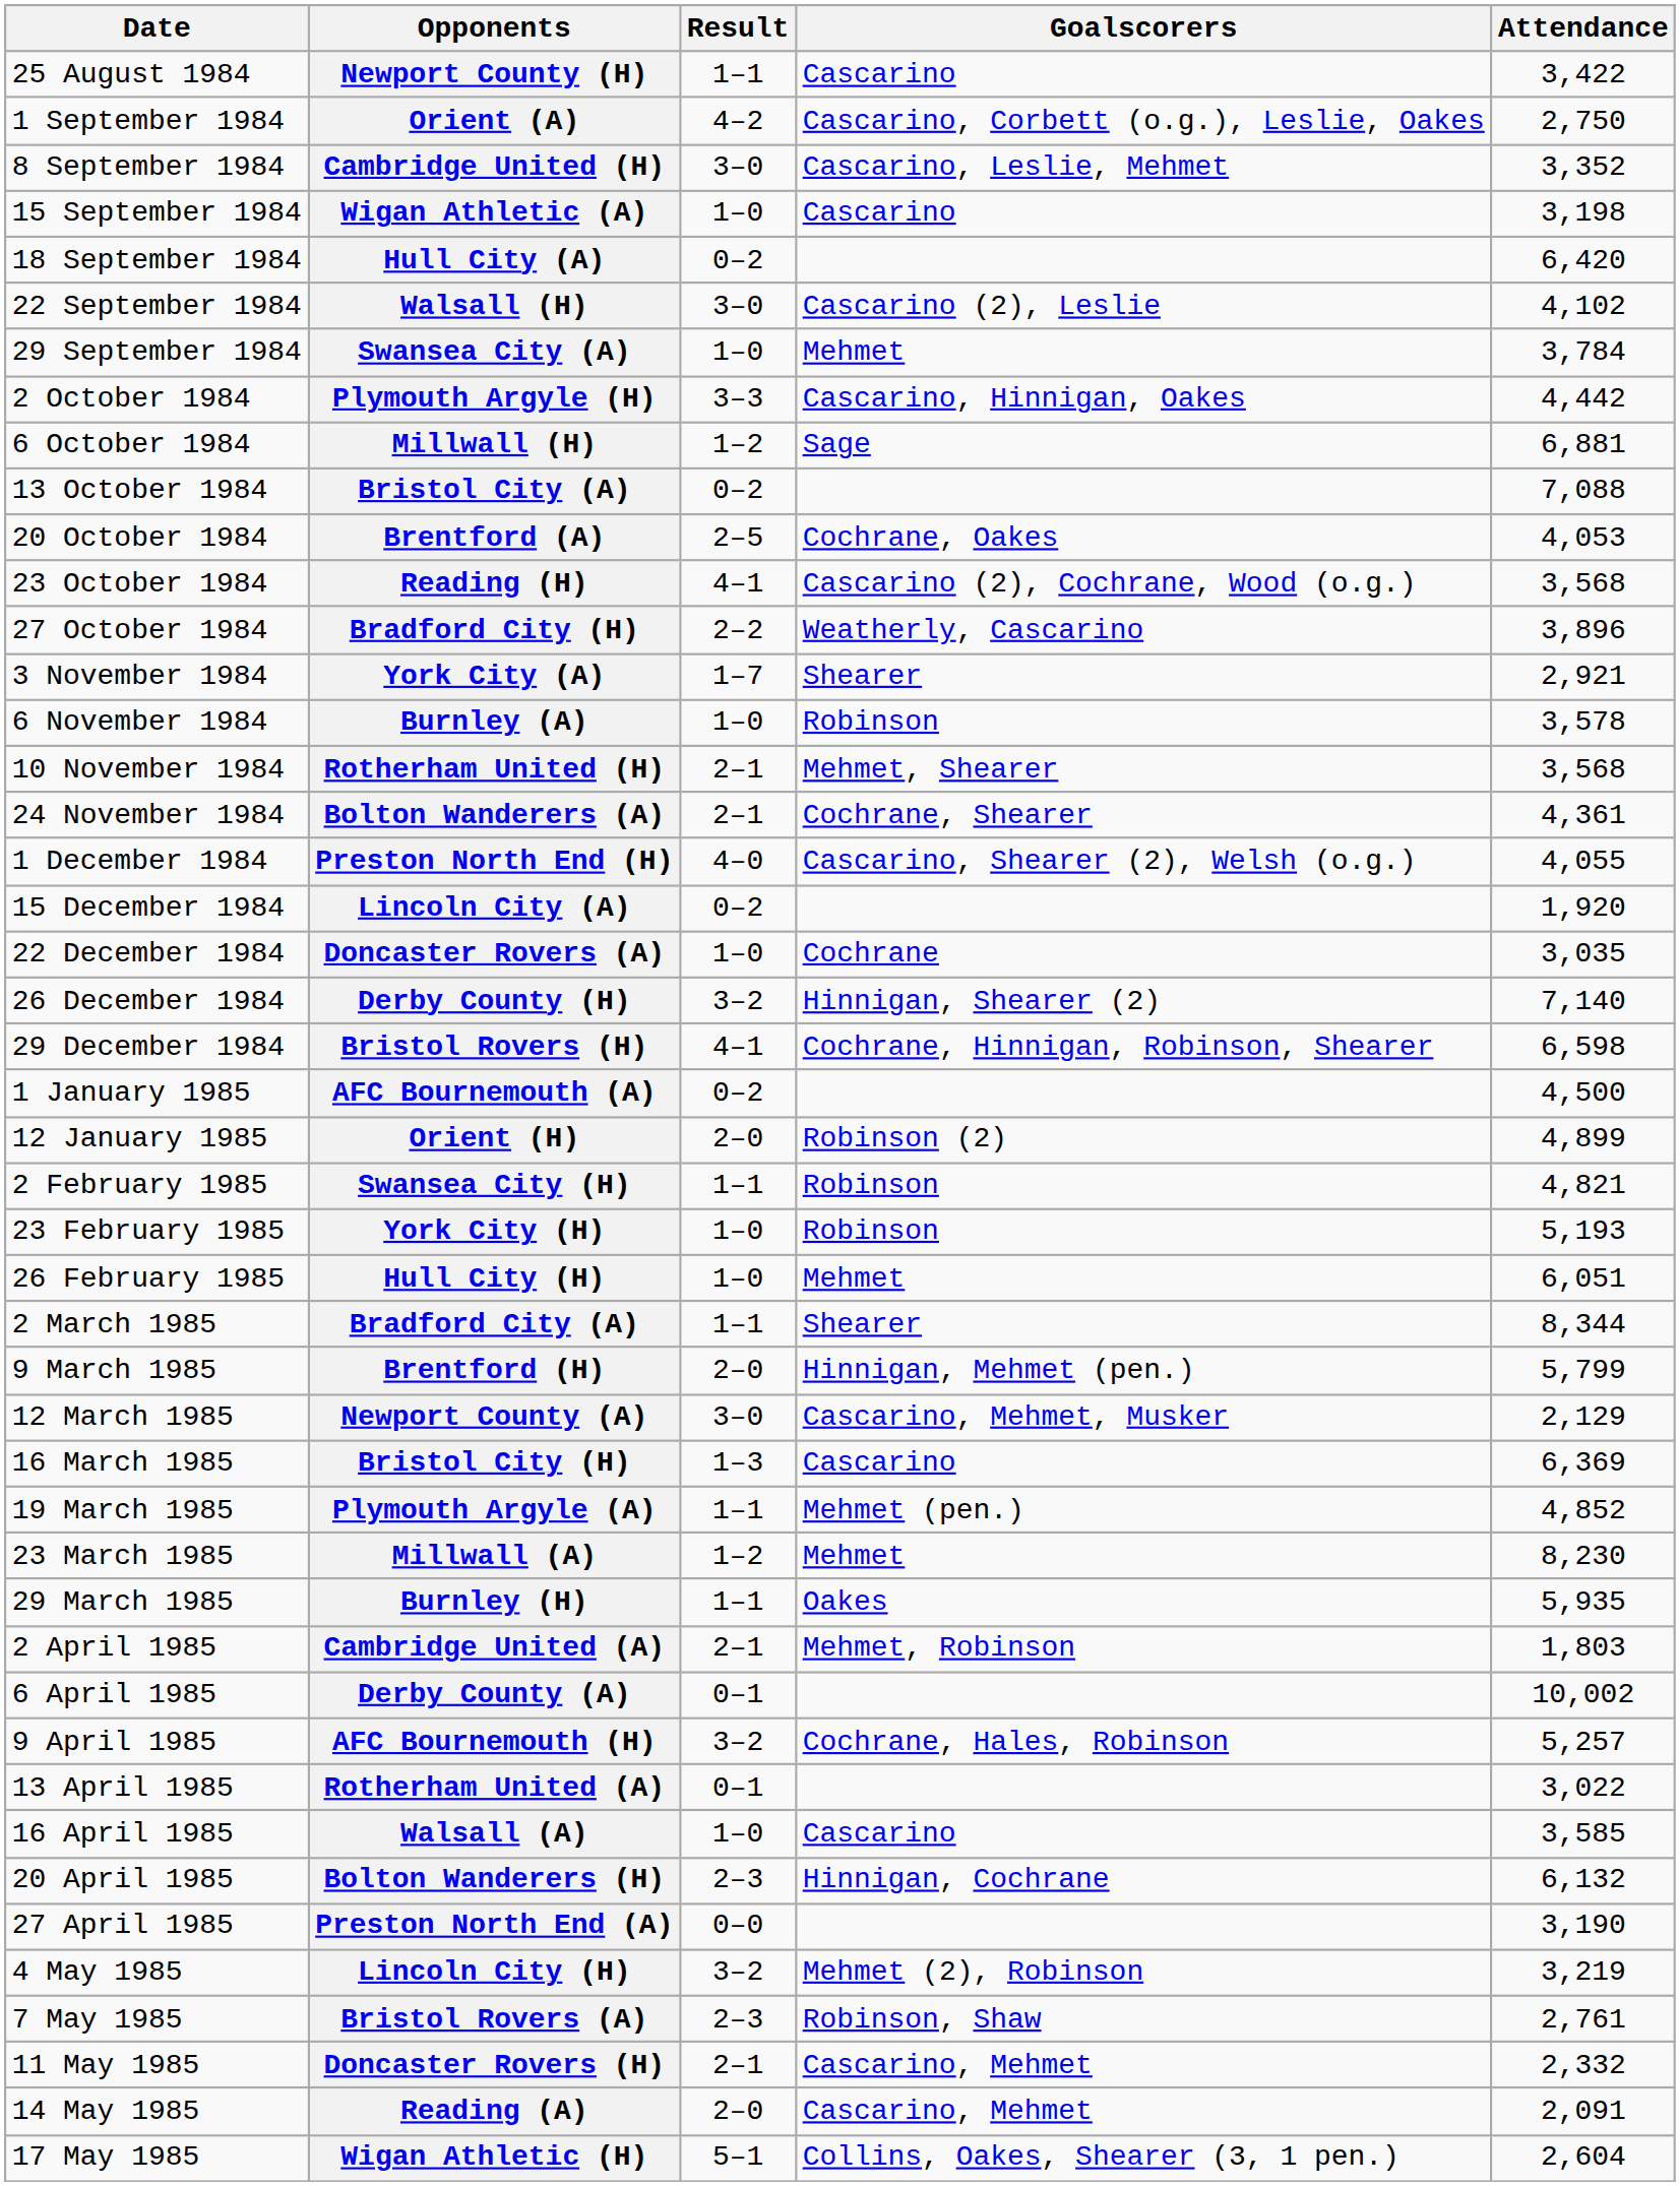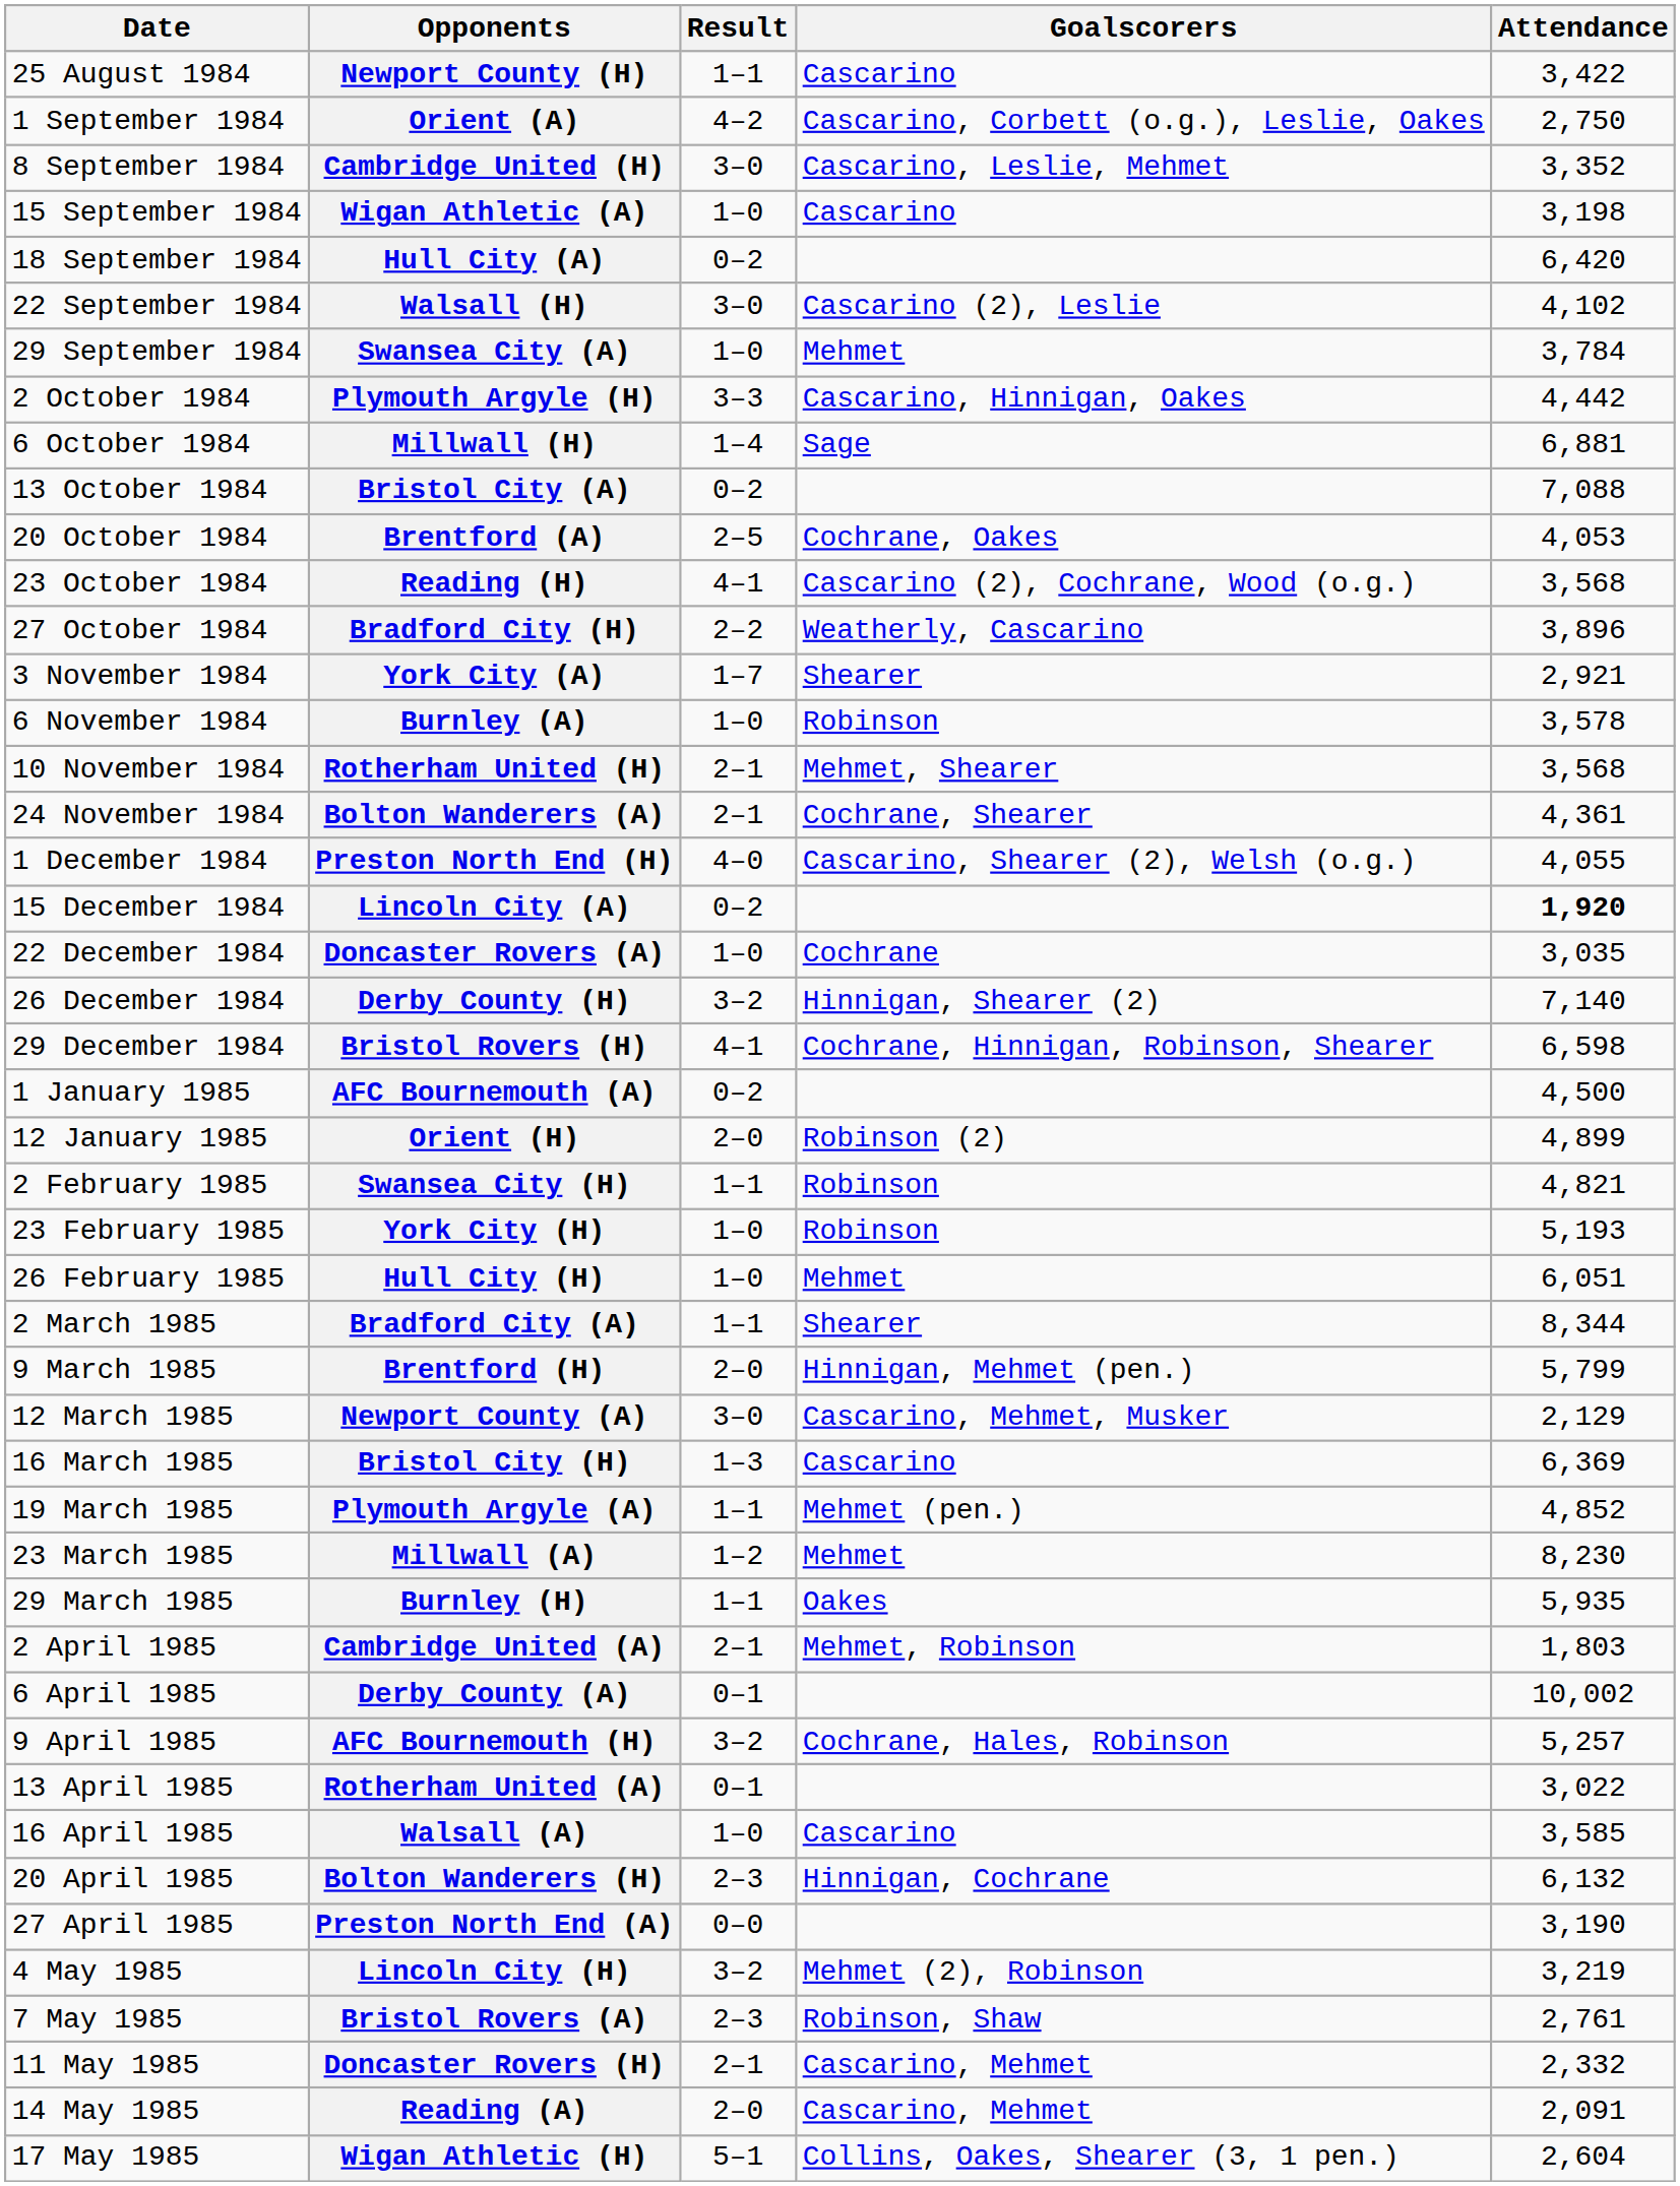 <table class="wikitable plainrowheaders sortable">
 <tr>
 <th scope=col>Date</th>
 <th scope=col>Opponents</th>
 <th scope=col>Result</th>
 <th scope=col class=unsortable>Goalscorers</th>
 <th scope=col>Attendance</th>
 </tr>
 <tr>
 <td>25 August 1984</td>
 <th scope=row><a href='#'>Newport County</a> (H)</th>
 <td align=center>1–1</td>
 <td><a href='#'>Cascarino</a></td>
 <td align=center>3,422</td>
 </tr>
 <tr>
 <td>1 September 1984</td>
 <th scope=row><a href='#'>Orient</a> (A)</th>
 <td align=center>4–2</td>
 <td><a href='#'>Cascarino</a>, <a href='#'>Corbett</a> (o.g.), <a href='#'>Leslie</a>, <a href='#'>Oakes</a></td>
 <td align=center>2,750</td>
 </tr>
 <tr>
 <td>8 September 1984</td>
 <th scope=row><a href='#'>Cambridge United</a> (H)</th>
 <td align=center>3–0</td>
 <td><a href='#'>Cascarino</a>, <a href='#'>Leslie</a>, <a href='#'>Mehmet</a></td>
 <td align=center>3,352</td>
 </tr>
 <tr>
 <td>15 September 1984</td>
 <th scope=row><a href='#'>Wigan Athletic</a> (A)</th>
 <td align=center>1–0</td>
 <td><a href='#'>Cascarino</a></td>
 <td align=center>3,198</td>
 </tr>
 <tr>
 <td>18 September 1984</td>
 <th scope=row><a href='#'>Hull City</a> (A)</th>
 <td align=center>0–2</td>
 <td></td>
 <td align=center>6,420</td>
 </tr>
 <tr>
 <td>22 September 1984</td>
 <th scope=row><a href='#'>Walsall</a> (H)</th>
 <td align=center>3–0</td>
 <td><a href='#'>Cascarino</a> (2), <a href='#'>Leslie</a></td>
 <td align=center>4,102</td>
 </tr>
 <tr>
 <td>29 September 1984</td>
 <th scope=row><a href='#'>Swansea City</a> (A)</th>
 <td align=center>1–0</td>
 <td><a href='#'>Mehmet</a></td>
 <td align=center>3,784</td>
 </tr>
 <tr>
 <td>2 October 1984</td>
 <th scope=row><a href='#'>Plymouth Argyle</a> (H)</th>
 <td align=center>3–3</td>
 <td><a href='#'>Cascarino</a>, <a href='#'>Hinnigan</a>, <a href='#'>Oakes</a></td>
 <td align=center>4,442</td>
 </tr>
 <tr>
 <td>6 October 1984</td>
 <th scope=row><a href='#'>Millwall</a> (H)</th>
-<td align=center>1–2</td>
+<td align=center>1–4</td>
 <td><a href='#'>Sage</a></td>
 <td align=center>6,881</td>
 </tr>
 <tr>
 <td>13 October 1984</td>
 <th scope=row><a href='#'>Bristol City</a> (A)</th>
 <td align=center>0–2</td>
 <td></td>
 <td align=center>7,088</td>
 </tr>
 <tr>
 <td>20 October 1984</td>
 <th scope=row><a href='#'>Brentford</a> (A)</th>
 <td align=center>2–5</td>
 <td><a href='#'>Cochrane</a>, <a href='#'>Oakes</a></td>
 <td align=center>4,053</td>
 </tr>
 <tr>
 <td>23 October 1984</td>
 <th scope=row><a href='#'>Reading</a> (H)</th>
 <td align=center>4–1</td>
 <td><a href='#'>Cascarino</a> (2), <a href='#'>Cochrane</a>, <a href='#'>Wood</a> (o.g.)</td>
 <td align=center>3,568</td>
 </tr>
 <tr>
 <td>27 October 1984</td>
 <th scope=row><a href='#'>Bradford City</a> (H)</th>
 <td align=center>2–2</td>
 <td><a href='#'>Weatherly</a>, <a href='#'>Cascarino</a></td>
 <td align=center>3,896</td>
 </tr>
 <tr>
 <td>3 November 1984</td>
 <th scope=row><a href='#'>York City</a> (A)</th>
 <td align=center>1–7</td>
 <td><a href='#'>Shearer</a></td>
 <td align=center>2,921</td>
 </tr>
 <tr>
 <td>6 November 1984</td>
 <th scope=row><a href='#'>Burnley</a> (A)</th>
 <td align=center>1–0</td>
 <td><a href='#'>Robinson</a></td>
 <td align=center>3,578</td>
 </tr>
 <tr>
 <td>10 November 1984</td>
 <th scope=row><a href='#'>Rotherham United</a> (H)</th>
 <td align=center>2–1</td>
 <td><a href='#'>Mehmet</a>, <a href='#'>Shearer</a></td>
 <td align=center>3,568</td>
 </tr>
 <tr>
 <td>24 November 1984</td>
 <th scope=row><a href='#'>Bolton Wanderers</a> (A)</th>
 <td align=center>2–1</td>
 <td><a href='#'>Cochrane</a>, <a href='#'>Shearer</a></td>
 <td align=center>4,361</td>
 </tr>
 <tr>
 <td>1 December 1984</td>
 <th scope=row><a href='#'>Preston North End</a> (H)</th>
 <td align=center>4–0</td>
 <td><a href='#'>Cascarino</a>, <a href='#'>Shearer</a> (2), <a href='#'>Welsh</a> (o.g.)</td>
 <td align=center>4,055</td>
 </tr>
 <tr>
 <td>15 December 1984</td>
 <th scope=row><a href='#'>Lincoln City</a> (A)</th>
 <td align=center>0–2</td>
 <td></td>
-<td align=center>1,920</td>
+<td align=center><strong>1,920</strong></td>
 </tr>
 <tr>
 <td>22 December 1984</td>
 <th scope=row><a href='#'>Doncaster Rovers</a> (A)</th>
 <td align=center>1–0</td>
 <td><a href='#'>Cochrane</a></td>
 <td align=center>3,035</td>
 </tr>
 <tr>
 <td>26 December 1984</td>
 <th scope=row><a href='#'>Derby County</a> (H)</th>
 <td align=center>3–2</td>
 <td><a href='#'>Hinnigan</a>, <a href='#'>Shearer</a> (2)</td>
 <td align=center>7,140</td>
 </tr>
 <tr>
 <td>29 December 1984</td>
 <th scope=row><a href='#'>Bristol Rovers</a> (H)</th>
 <td align=center>4–1</td>
 <td><a href='#'>Cochrane</a>, <a href='#'>Hinnigan</a>, <a href='#'>Robinson</a>, <a href='#'>Shearer</a></td>
 <td align=center>6,598</td>
 </tr>
 <tr>
 <td>1 January 1985</td>
 <th scope=row><a href='#'>AFC Bournemouth</a> (A)</th>
 <td align=center>0–2</td>
 <td></td>
 <td align=center>4,500</td>
 </tr>
 <tr>
 <td>12 January 1985</td>
 <th scope=row><a href='#'>Orient</a> (H)</th>
 <td align=center>2–0</td>
 <td><a href='#'>Robinson</a> (2)</td>
 <td align=center>4,899</td>
 </tr>
 <tr>
 <td>2 February 1985</td>
 <th scope=row><a href='#'>Swansea City</a> (H)</th>
 <td align=center>1–1</td>
 <td><a href='#'>Robinson</a></td>
 <td align=center>4,821</td>
 </tr>
 <tr>
 <td>23 February 1985</td>
 <th scope=row><a href='#'>York City</a> (H)</th>
 <td align=center>1–0</td>
 <td><a href='#'>Robinson</a></td>
 <td align=center>5,193</td>
 </tr>
 <tr>
 <td>26 February 1985</td>
 <th scope=row><a href='#'>Hull City</a> (H)</th>
 <td align=center>1–0</td>
 <td><a href='#'>Mehmet</a></td>
 <td align=center>6,051</td>
 </tr>
 <tr>
 <td>2 March 1985</td>
 <th scope=row><a href='#'>Bradford City</a> (A)</th>
 <td align=center>1–1</td>
 <td><a href='#'>Shearer</a></td>
 <td align=center>8,344</td>
 </tr>
 <tr>
 <td>9 March 1985</td>
 <th scope=row><a href='#'>Brentford</a> (H)</th>
 <td align=center>2–0</td>
 <td><a href='#'>Hinnigan</a>, <a href='#'>Mehmet</a> (pen.)</td>
 <td align=center>5,799</td>
 </tr>
 <tr>
 <td>12 March 1985</td>
 <th scope=row><a href='#'>Newport County</a> (A)</th>
 <td align=center>3–0</td>
 <td><a href='#'>Cascarino</a>, <a href='#'>Mehmet</a>, <a href='#'>Musker</a></td>
 <td align=center>2,129</td>
 </tr>
 <tr>
 <td>16 March 1985</td>
 <th scope=row><a href='#'>Bristol City</a> (H)</th>
 <td align=center>1–3</td>
 <td><a href='#'>Cascarino</a></td>
 <td align=center>6,369</td>
 </tr>
 <tr>
 <td>19 March 1985</td>
 <th scope=row><a href='#'>Plymouth Argyle</a> (A)</th>
 <td align=center>1–1</td>
 <td><a href='#'>Mehmet</a> (pen.)</td>
 <td align=center>4,852</td>
 </tr>
 <tr>
 <td>23 March 1985</td>
 <th scope=row><a href='#'>Millwall</a> (A)</th>
 <td align=center>1–2</td>
 <td><a href='#'>Mehmet</a></td>
 <td align=center>8,230</td>
 </tr>
 <tr>
 <td>29 March 1985</td>
 <th scope=row><a href='#'>Burnley</a> (H)</th>
 <td align=center>1–1</td>
 <td><a href='#'>Oakes</a></td>
 <td align=center>5,935</td>
 </tr>
 <tr>
 <td>2 April 1985</td>
 <th scope=row><a href='#'>Cambridge United</a> (A)</th>
 <td align=center>2–1</td>
 <td><a href='#'>Mehmet</a>, <a href='#'>Robinson</a></td>
 <td align=center>1,803</td>
 </tr>
 <tr>
 <td>6 April 1985</td>
 <th scope=row><a href='#'>Derby County</a> (A)</th>
 <td align=center>0–1</td>
 <td></td>
 <td align=center>10,002</td>
 </tr>
 <tr>
 <td>9 April 1985</td>
 <th scope=row><a href='#'>AFC Bournemouth</a> (H)</th>
 <td align=center>3–2</td>
 <td><a href='#'>Cochrane</a>, <a href='#'>Hales</a>, <a href='#'>Robinson</a></td>
 <td align=center>5,257</td>
 </tr>
 <tr>
 <td>13 April 1985</td>
 <th scope=row><a href='#'>Rotherham United</a> (A)</th>
 <td align=center>0–1</td>
 <td></td>
 <td align=center>3,022</td>
 </tr>
 <tr>
 <td>16 April 1985</td>
 <th scope=row><a href='#'>Walsall</a> (A)</th>
 <td align=center>1–0</td>
 <td><a href='#'>Cascarino</a></td>
 <td align=center>3,585</td>
 </tr>
 <tr>
 <td>20 April 1985</td>
 <th scope=row><a href='#'>Bolton Wanderers</a> (H)</th>
 <td align=center>2–3</td>
 <td><a href='#'>Hinnigan</a>, <a href='#'>Cochrane</a></td>
 <td align=center>6,132</td>
 </tr>
 <tr>
 <td>27 April 1985</td>
 <th scope=row><a href='#'>Preston North End</a> (A)</th>
 <td align=center>0–0</td>
 <td></td>
 <td align=center>3,190</td>
 </tr>
 <tr>
 <td>4 May 1985</td>
 <th scope=row><a href='#'>Lincoln City</a> (H)</th>
 <td align=center>3–2</td>
 <td><a href='#'>Mehmet</a> (2), <a href='#'>Robinson</a></td>
 <td align=center>3,219</td>
 </tr>
 <tr>
 <td>7 May 1985</td>
 <th scope=row><a href='#'>Bristol Rovers</a> (A)</th>
 <td align=center>2–3</td>
 <td><a href='#'>Robinson</a>, <a href='#'>Shaw</a></td>
 <td align=center>2,761</td>
 </tr>
 <tr>
 <td>11 May 1985</td>
 <th scope=row><a href='#'>Doncaster Rovers</a> (H)</th>
 <td align=center>2–1</td>
 <td><a href='#'>Cascarino</a>, <a href='#'>Mehmet</a></td>
 <td align=center>2,332</td>
 </tr>
 <tr>
 <td>14 May 1985</td>
 <th scope=row><a href='#'>Reading</a> (A)</th>
 <td align=center>2–0</td>
 <td><a href='#'>Cascarino</a>, <a href='#'>Mehmet</a></td>
 <td align=center>2,091</td>
 </tr>
 <tr>
 <td>17 May 1985</td>
 <th scope=row><a href='#'>Wigan Athletic</a> (H)</th>
 <td align=center>5–1</td>
 <td><a href='#'>Collins</a>, <a href='#'>Oakes</a>, <a href='#'>Shearer</a> (3, 1 pen.)</td>
 <td align=center>2,604</td>
 </tr>
 </table>
